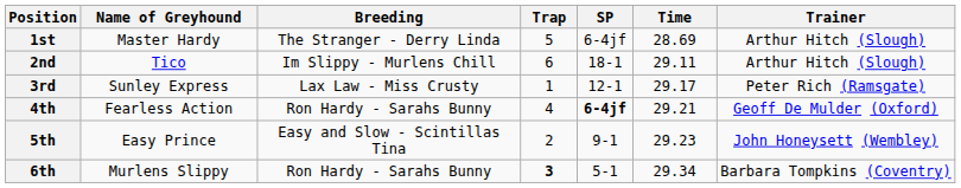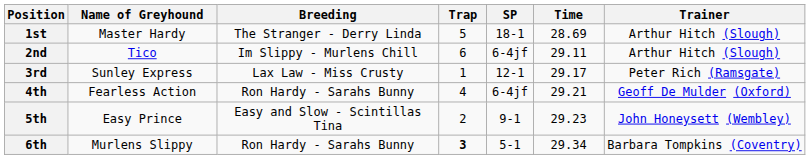 <table class="wikitable" style="text-align: center">
 <tr>
 <th width=50>Position</th>
 <th width=180>Name of Greyhound</th>
 <th width=280>Breeding</th>
 <th width=50>Trap</th>
 <th width=50>SP</th>
 <th width=80>Time</th>
 <th width=250>Trainer</th>
 </tr>
 <tr>
 <th>1st</th>
 <td>Master Hardy</td>
 <td>The Stranger - Derry Linda</td>
 <td>5</td>
-<td>6-4jf</td>
+<td>18-1</td>
 <td>28.69</td>
 <td>Arthur Hitch <a href='#'>(Slough)</a></td>
 </tr>
 <tr>
 <th>2nd</th>
 <td><a href='#'>Tico</a></td>
 <td>Im Slippy - Murlens Chill</td>
 <td>6</td>
-<td>18-1</td>
+<td>6-4jf</td>
 <td>29.11</td>
 <td>Arthur Hitch <a href='#'>(Slough)</a></td>
 </tr>
 <tr>
 <th>3rd</th>
 <td>Sunley Express</td>
 <td>Lax Law	- Miss Crusty</td>
 <td>1</td>
 <td>12-1</td>
 <td>29.17</td>
 <td>Peter Rich <a href='#'>(Ramsgate)</a></td>
 </tr>
 <tr>
 <th>4th</th>
 <td>Fearless Action</td>
 <td>Ron Hardy - Sarahs Bunny</td>
 <td>4</td>
-<td><strong>6-4jf</strong></td>
+<td>6-4jf</td>
 <td>29.21</td>
 <td><a href='#'>Geoff De Mulder</a> <a href='#'>(Oxford)</a></td>
 </tr>
 <tr>
 <th>5th</th>
 <td>Easy Prince</td>
 <td>Easy and Slow - Scintillas Tina</td>
 <td>2</td>
 <td>9-1</td>
 <td>29.23</td>
 <td><a href='#'>John Honeysett</a> <a href='#'>(Wembley)</a></td>
 </tr>
 <tr>
 <th>6th</th>
 <td>Murlens Slippy</td>
 <td>Ron Hardy - Sarahs Bunny</td>
 <td><strong>3</strong></td>
 <td>5-1</td>
 <td>29.34</td>
 <td>Barbara Tompkins <a href='#'>(Coventry)</a></td>
 </tr>
 </table>
